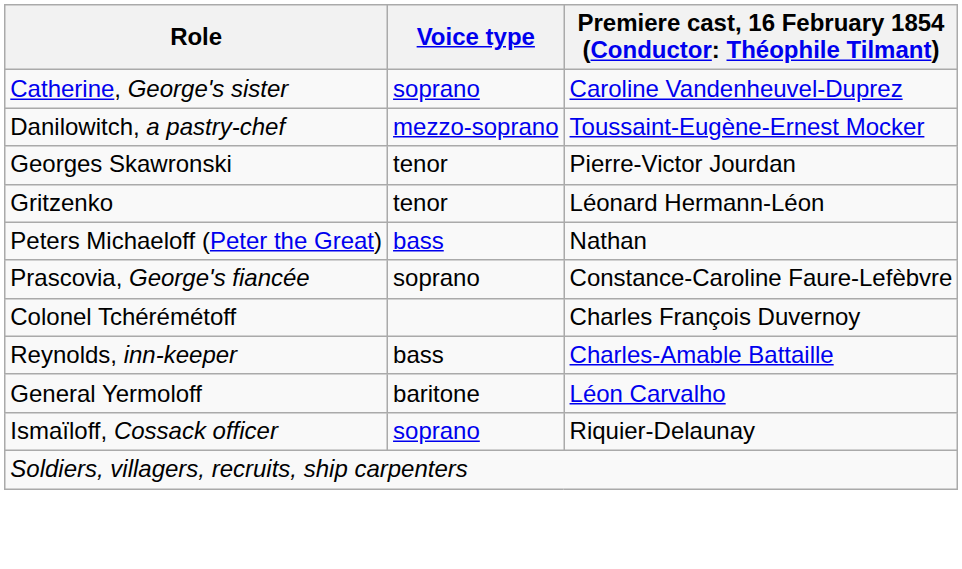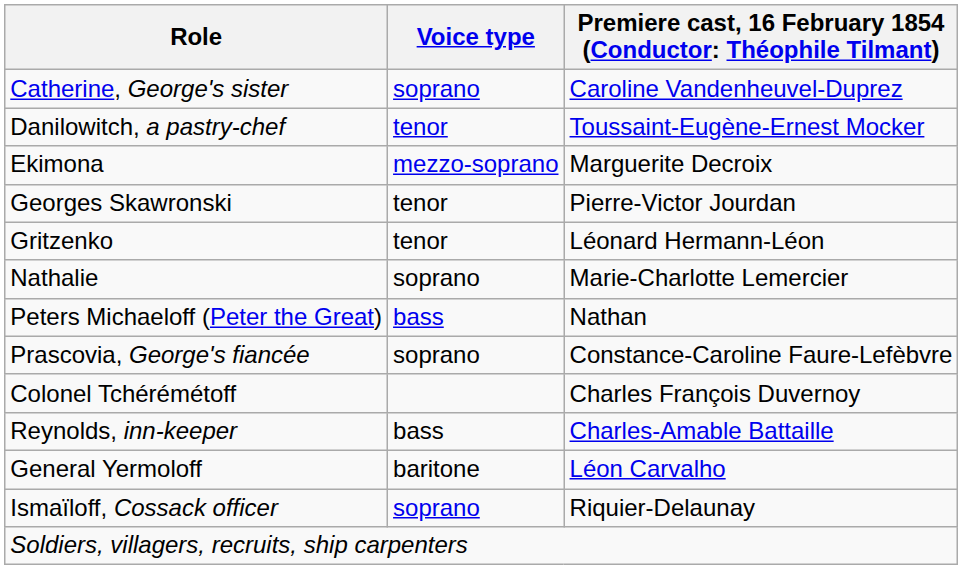 <table class="wikitable">
 <tr>
 <th>Role</th>
 <th><a href='#'>Voice type</a></th>
 <th>Premiere cast, 16 February 1854<br>(<a href='#'>Conductor</a>: <a href='#'>Théophile Tilmant</a>)</th>
 </tr>
 <tr>
 <td><a href='#'>Catherine</a>, <em>George's sister</em></td>
 <td><a href='#'>soprano</a></td>
 <td><a href='#'>Caroline Vandenheuvel-Duprez</a></td>
 </tr>
 <tr>
 <td>Danilowitch, <em>a pastry-chef</em></td>
+<td><a href='#'>tenor</a></td>
+<td><a href='#'>Toussaint-Eugène-Ernest Mocker</a></td>
+</tr>
+<tr>
+<td>Ekimona</td>
 <td><a href='#'>mezzo-soprano</a></td>
-<td><a href='#'>Toussaint-Eugène-Ernest Mocker</a></td>
+<td>Marguerite Decroix</td>
 </tr>
 <tr>
 <td>Georges Skawronski</td>
 <td>tenor</td>
 <td>Pierre-Victor Jourdan</td>
 </tr>
 <tr>
 <td>Gritzenko</td>
 <td>tenor</td>
 <td>Léonard Hermann-Léon</td>
+</tr>
+<tr>
+<td>Nathalie</td>
+<td>soprano</td>
+<td>Marie-Charlotte Lemercier</td>
 </tr>
 <tr>
 <td>Peters Michaeloff (<a href='#'>Peter the Great</a>)</td>
 <td><a href='#'>bass</a></td>
 <td>Nathan</td>
 </tr>
 <tr>
 <td>Prascovia, <em>George's fiancée</em></td>
 <td>soprano</td>
 <td>Constance-Caroline Faure-Lefèbvre</td>
 </tr>
 <tr>
 <td>Colonel Tchérémétoff</td>
 <td></td>
 <td>Charles François Duvernoy</td>
 </tr>
 <tr>
 <td>Reynolds, <em>inn-keeper</em></td>
 <td>bass</td>
 <td><a href='#'>Charles-Amable Battaille</a></td>
 </tr>
 <tr>
 <td>General Yermoloff</td>
 <td>baritone</td>
 <td><a href='#'>Léon Carvalho</a></td>
 </tr>
 <tr>
 <td>Ismaïloff, <em>Cossack officer</em></td>
 <td><a href='#'>soprano</a></td>
 <td>Riquier-Delaunay</td>
 </tr>
 <tr>
 <td colspan="3"><em>Soldiers, villagers, recruits, ship carpenters</em></td>
 </tr>
 </table>
